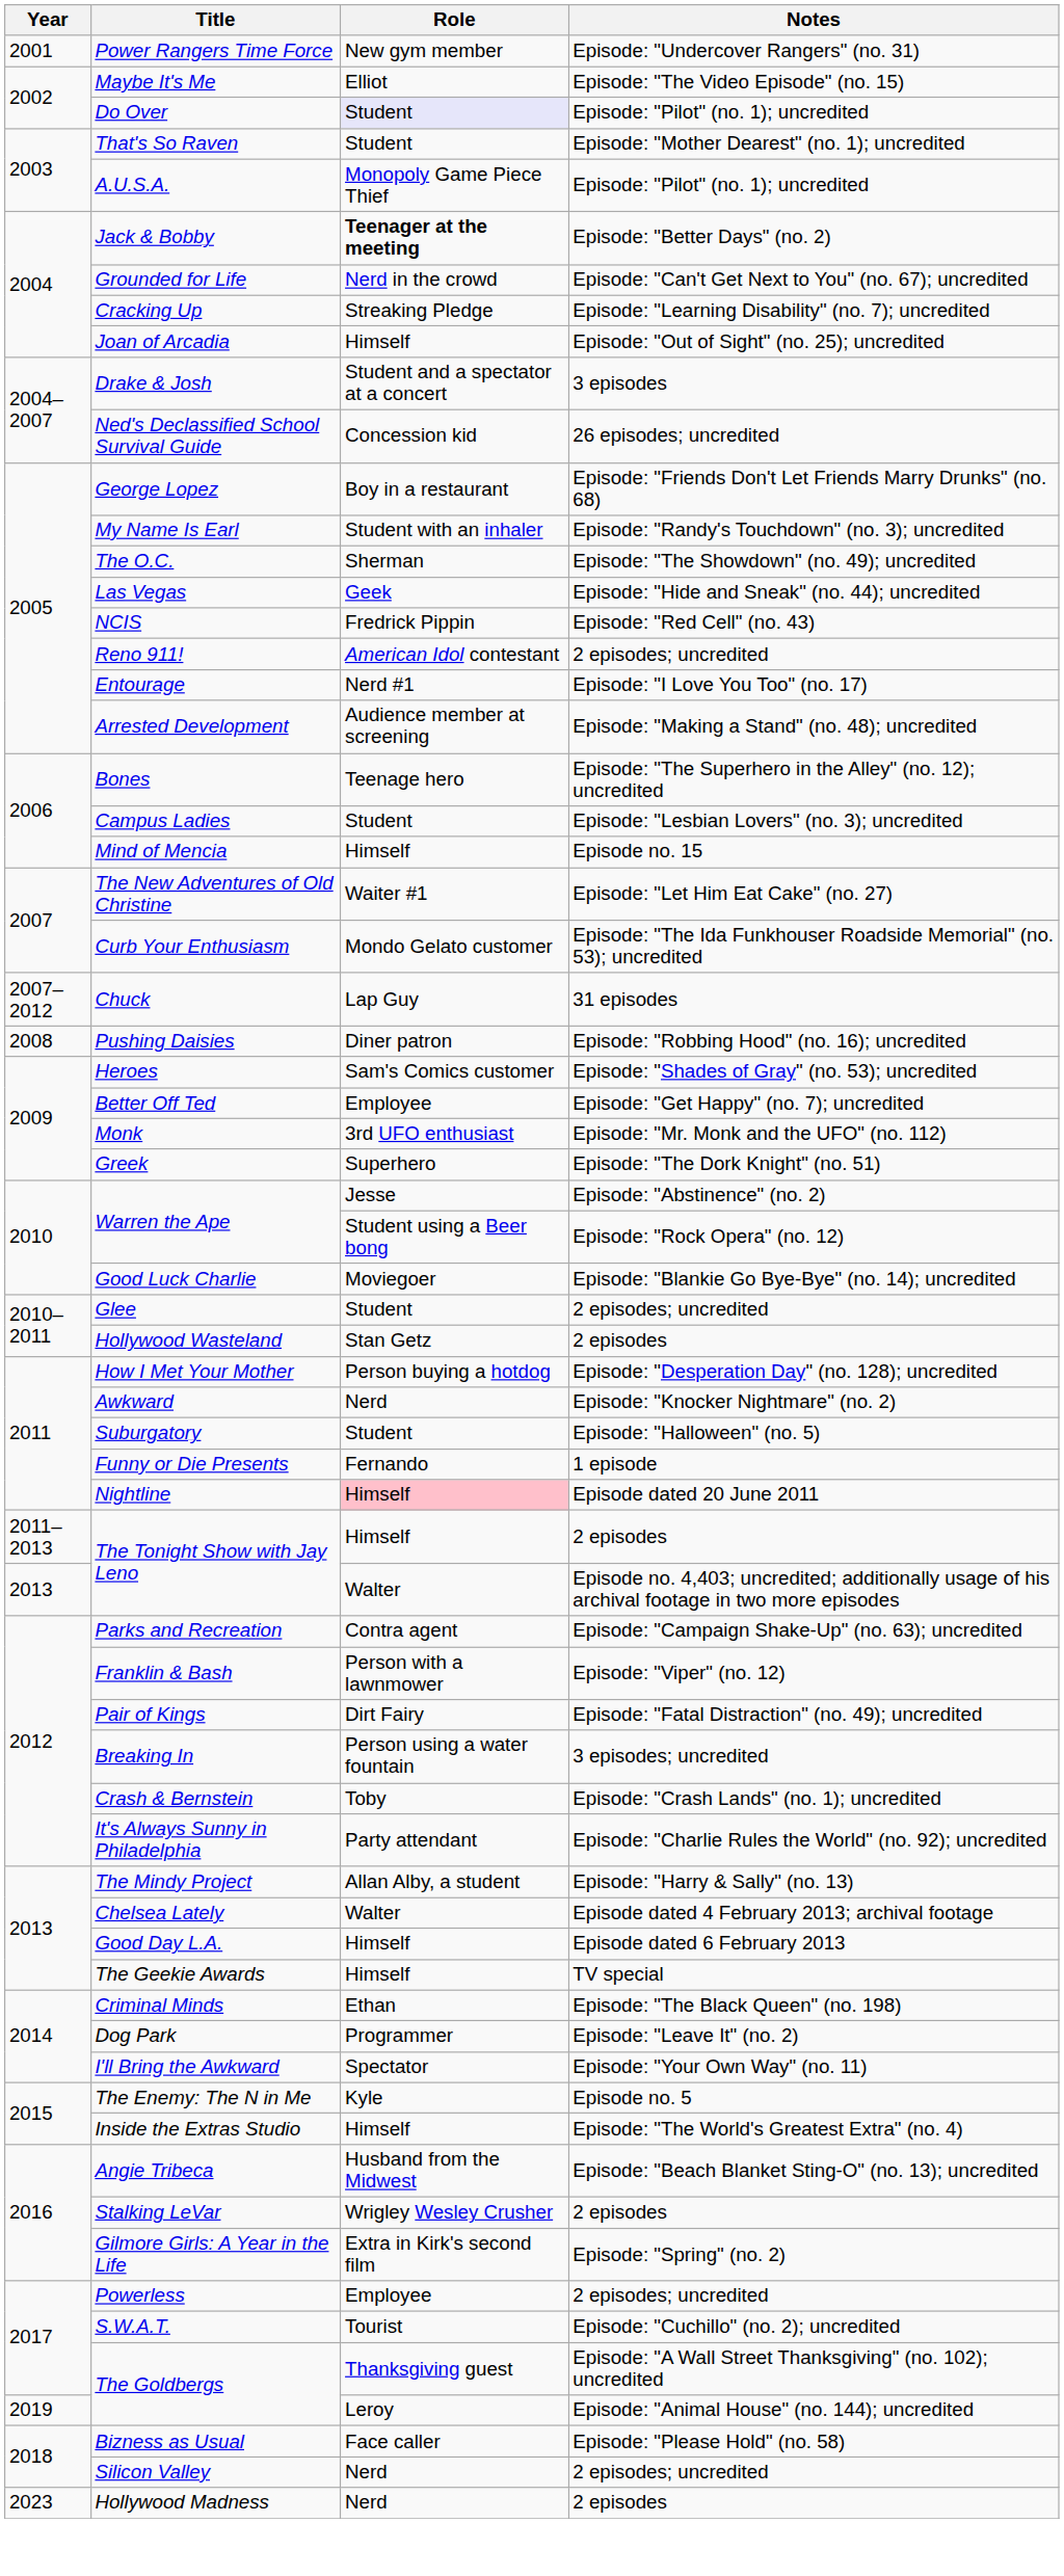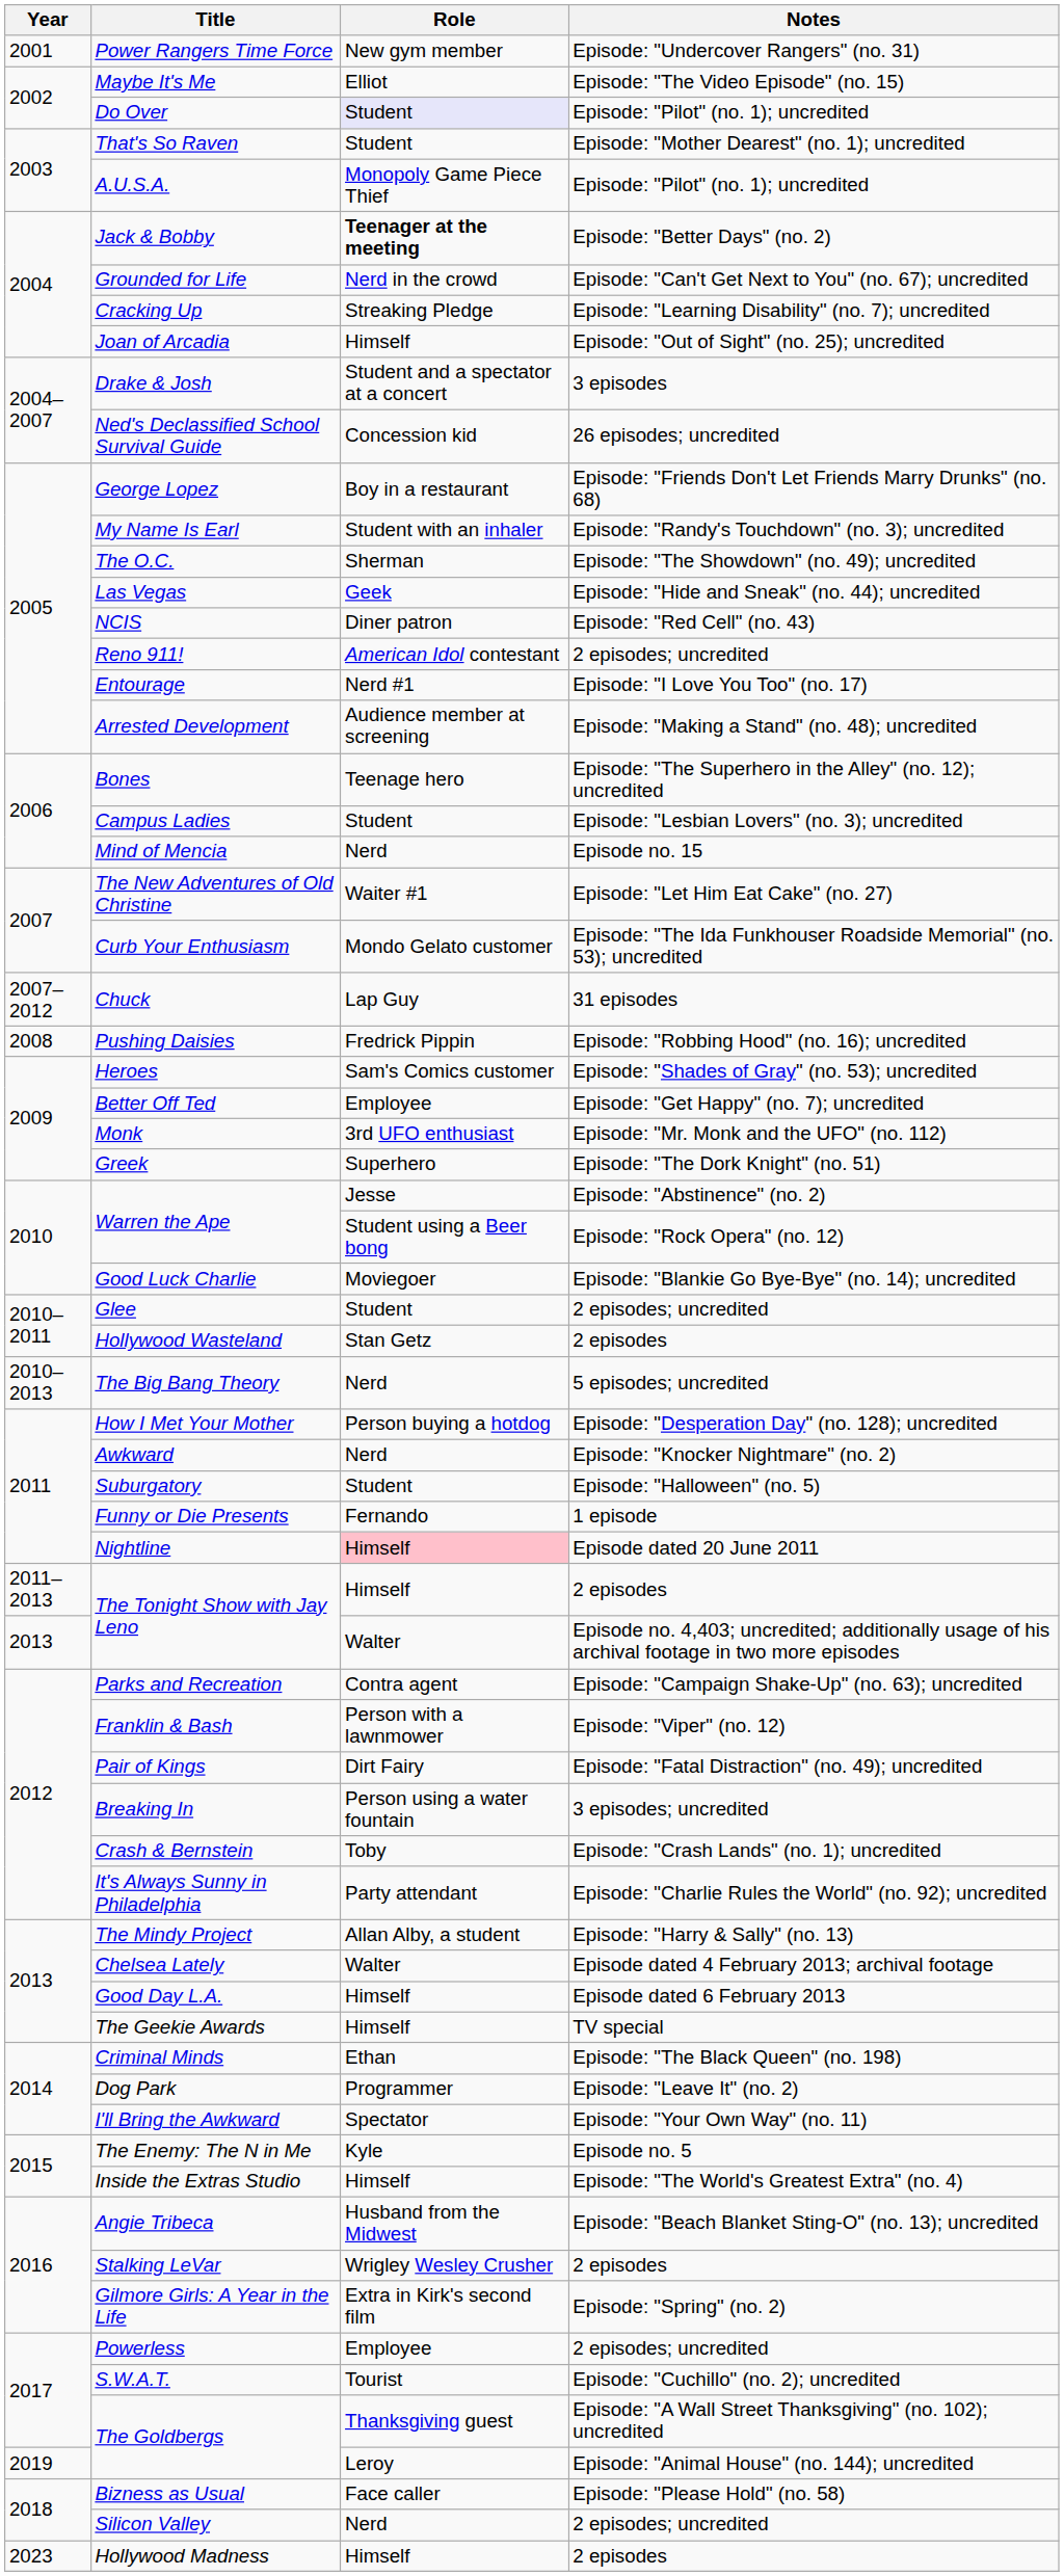 <table class="wikitable plainrowheaders sortable">
 <tr>
 <th scope="col">Year</th>
 <th scope="col">Title</th>
 <th scope="col">Role</th>
 <th scope="col" class="unsortable">Notes</th>
 </tr>
 <tr>
 <td>2001</td>
 <td><em><a href='#'>Power Rangers Time Force</a></em></td>
 <td>New gym member</td>
 <td>Episode: "Undercover Rangers" (no. 31)</td>
 </tr>
 <tr>
 <td rowspan=2>2002</td>
 <td><em><a href='#'>Maybe It's Me</a></em></td>
 <td>Elliot</td>
 <td>Episode: "The Video Episode" (no. 15)</td>
 </tr>
 <tr>
 <td><em><a href='#'>Do Over</a></em></td>
 <td style="background: lavender;">Student</td>
 <td>Episode: "Pilot" (no. 1); uncredited</td>
 </tr>
 <tr>
 <td rowspan=2>2003</td>
 <td><em><a href='#'>That's So Raven</a></em></td>
 <td>Student</td>
 <td>Episode: "Mother Dearest" (no. 1); uncredited</td>
 </tr>
 <tr>
 <td><em><a href='#'>A.U.S.A.</a></em></td>
 <td><a href='#'>Monopoly</a> Game Piece Thief</td>
 <td>Episode: "Pilot" (no. 1); uncredited</td>
 </tr>
 <tr>
 <td rowspan=4>2004</td>
 <td><em><a href='#'>Jack & Bobby</a></em></td>
 <td><strong>Teenager at the meeting</strong></td>
 <td>Episode: "Better Days" (no. 2)</td>
 </tr>
 <tr>
 <td><em><a href='#'>Grounded for Life</a></em></td>
 <td><a href='#'>Nerd</a> in the crowd</td>
 <td>Episode: "Can't Get Next to You" (no. 67); uncredited</td>
 </tr>
 <tr>
 <td><em><a href='#'>Cracking Up</a></em></td>
 <td>Streaking Pledge</td>
 <td>Episode: "Learning Disability" (no. 7); uncredited</td>
 </tr>
 <tr>
 <td><em><a href='#'>Joan of Arcadia</a></em></td>
 <td>Himself</td>
 <td>Episode: "Out of Sight" (no. 25); uncredited</td>
 </tr>
 <tr>
 <td rowspan=2>2004–2007</td>
 <td><em><a href='#'>Drake & Josh</a></em></td>
 <td>Student and a spectator at a concert</td>
 <td>3 episodes</td>
 </tr>
 <tr>
 <td><em><a href='#'>Ned's Declassified School Survival Guide</a></em></td>
 <td>Concession kid</td>
 <td>26 episodes; uncredited</td>
 </tr>
 <tr>
 <td rowspan=8>2005</td>
 <td><em><a href='#'>George Lopez</a></em></td>
 <td>Boy in a restaurant</td>
 <td>Episode: "Friends Don't Let Friends Marry Drunks" (no. 68)</td>
 </tr>
 <tr>
 <td><em><a href='#'>My Name Is Earl</a></em></td>
 <td>Student with an <a href='#'>inhaler</a></td>
 <td>Episode: "Randy's Touchdown" (no. 3); uncredited</td>
 </tr>
 <tr>
 <td><em><a href='#'>The O.C.</a></em></td>
 <td>Sherman</td>
 <td>Episode: "The Showdown" (no. 49); uncredited</td>
 </tr>
 <tr>
 <td><em><a href='#'>Las Vegas</a></em></td>
 <td><a href='#'>Geek</a></td>
 <td>Episode: "Hide and Sneak" (no. 44); uncredited</td>
 </tr>
 <tr>
 <td><em><a href='#'>NCIS</a></em></td>
-<td>Fredrick Pippin</td>
+<td>Diner patron</td>
 <td>Episode: "Red Cell" (no. 43)</td>
 </tr>
 <tr>
 <td><em><a href='#'>Reno 911!</a></em></td>
 <td><em><a href='#'>American Idol</a></em> contestant</td>
 <td>2 episodes; uncredited</td>
 </tr>
 <tr>
 <td><em><a href='#'>Entourage</a></em></td>
 <td>Nerd #1</td>
 <td>Episode: "I Love You Too" (no. 17)</td>
 </tr>
 <tr>
 <td><em><a href='#'>Arrested Development</a></em></td>
 <td>Audience member at screening</td>
 <td>Episode: "Making a Stand" (no. 48); uncredited</td>
 </tr>
 <tr>
 <td rowspan=3>2006</td>
 <td><em><a href='#'>Bones</a></em></td>
 <td>Teenage hero</td>
 <td>Episode: "The Superhero in the Alley" (no. 12); uncredited</td>
 </tr>
 <tr>
 <td><em><a href='#'>Campus Ladies</a></em></td>
 <td>Student</td>
 <td>Episode: "Lesbian Lovers" (no. 3); uncredited</td>
 </tr>
 <tr>
 <td><em><a href='#'>Mind of Mencia</a></em></td>
-<td>Himself</td>
+<td>Nerd</td>
 <td>Episode no. 15</td>
 </tr>
 <tr>
 <td rowspan=2>2007</td>
 <td><em><a href='#'>The New Adventures of Old Christine</a></em></td>
 <td>Waiter #1</td>
 <td>Episode: "Let Him Eat Cake" (no. 27)</td>
 </tr>
 <tr>
 <td><em><a href='#'>Curb Your Enthusiasm</a></em></td>
 <td>Mondo Gelato customer</td>
 <td>Episode: "The Ida Funkhouser Roadside Memorial" (no. 53); uncredited</td>
 </tr>
 <tr>
 <td>2007–2012</td>
 <td><em><a href='#'>Chuck</a></em></td>
 <td>Lap Guy</td>
 <td>31 episodes</td>
 </tr>
 <tr>
 <td>2008</td>
 <td><em><a href='#'>Pushing Daisies</a></em></td>
-<td>Diner patron</td>
+<td>Fredrick Pippin</td>
 <td>Episode: "Robbing Hood" (no. 16); uncredited</td>
 </tr>
 <tr>
 <td rowspan=4>2009</td>
 <td><em><a href='#'>Heroes</a></em></td>
 <td>Sam's Comics customer</td>
 <td>Episode: "<a href='#'>Shades of Gray</a>" (no. 53); uncredited</td>
 </tr>
 <tr>
 <td><em><a href='#'>Better Off Ted</a></em></td>
 <td>Employee</td>
 <td>Episode: "Get Happy" (no. 7); uncredited</td>
 </tr>
 <tr>
 <td><em><a href='#'>Monk</a></em></td>
 <td>3rd <a href='#'>UFO enthusiast</a></td>
 <td>Episode: "Mr. Monk and the UFO" (no. 112)</td>
 </tr>
 <tr>
 <td><em><a href='#'>Greek</a></em></td>
 <td>Superhero</td>
 <td>Episode: "The Dork Knight" (no. 51)</td>
 </tr>
 <tr>
 <td rowspan=3>2010</td>
 <td rowspan=2><em><a href='#'>Warren the Ape</a></em></td>
 <td>Jesse</td>
 <td>Episode: "Abstinence" (no. 2)</td>
 </tr>
 <tr>
 <td>Student using a <a href='#'>Beer bong</a></td>
 <td>Episode: "Rock Opera" (no. 12)</td>
 </tr>
 <tr>
 <td><em><a href='#'>Good Luck Charlie</a></em></td>
 <td>Moviegoer</td>
 <td>Episode: "Blankie Go Bye-Bye" (no. 14); uncredited</td>
 </tr>
 <tr>
 <td rowspan=2>2010–2011</td>
 <td><em><a href='#'>Glee</a></em></td>
 <td>Student</td>
 <td>2 episodes; uncredited</td>
 </tr>
 <tr>
 <td><em><a href='#'>Hollywood Wasteland</a></em></td>
 <td>Stan Getz</td>
 <td>2 episodes</td>
+</tr>
+<tr>
+<td>2010–2013</td>
+<td><em><a href='#'>The Big Bang Theory</a></em></td>
+<td>Nerd</td>
+<td>5 episodes; uncredited</td>
 </tr>
 <tr>
 <td rowspan=5>2011</td>
 <td><em><a href='#'>How I Met Your Mother</a></em></td>
 <td>Person buying a <a href='#'>hotdog</a></td>
 <td>Episode: "<a href='#'>Desperation Day</a>" (no. 128); uncredited</td>
 </tr>
 <tr>
 <td><em><a href='#'>Awkward</a></em></td>
 <td>Nerd</td>
 <td>Episode: "Knocker Nightmare" (no. 2)</td>
 </tr>
 <tr>
 <td><em><a href='#'>Suburgatory</a></em></td>
 <td>Student</td>
 <td>Episode: "Halloween" (no. 5)</td>
 </tr>
 <tr>
 <td><em><a href='#'>Funny or Die Presents</a></em></td>
 <td>Fernando</td>
 <td>1 episode</td>
 </tr>
 <tr>
 <td><em><a href='#'>Nightline</a></em></td>
 <td style="background: pink;">Himself</td>
 <td>Episode dated 20 June 2011</td>
 </tr>
 <tr>
 <td>2011–2013</td>
 <td rowspan=2><em><a href='#'>The Tonight Show with Jay Leno</a></em></td>
 <td>Himself</td>
 <td>2 episodes</td>
 </tr>
 <tr>
 <td>2013</td>
 <td>Walter</td>
 <td>Episode no. 4,403; uncredited; additionally usage of his archival footage in two more episodes</td>
 </tr>
 <tr>
 <td rowspan=6>2012</td>
 <td><em><a href='#'>Parks and Recreation</a></em></td>
 <td>Contra agent</td>
 <td>Episode: "Campaign Shake-Up" (no. 63); uncredited</td>
 </tr>
 <tr>
 <td><em><a href='#'>Franklin & Bash</a></em></td>
 <td>Person with a lawnmower</td>
 <td>Episode: "Viper" (no. 12)</td>
 </tr>
 <tr>
 <td><em><a href='#'>Pair of Kings</a></em></td>
 <td>Dirt Fairy</td>
 <td>Episode: "Fatal Distraction" (no. 49); uncredited</td>
 </tr>
 <tr>
 <td><em><a href='#'>Breaking In</a></em></td>
 <td>Person using a water fountain</td>
 <td>3 episodes; uncredited</td>
 </tr>
 <tr>
 <td><em><a href='#'>Crash & Bernstein</a></em></td>
 <td>Toby</td>
 <td>Episode: "Crash Lands" (no. 1); uncredited</td>
 </tr>
 <tr>
 <td><em><a href='#'>It's Always Sunny in Philadelphia</a></em></td>
 <td>Party attendant</td>
 <td>Episode: "Charlie Rules the World" (no. 92); uncredited</td>
 </tr>
 <tr>
 <td rowspan=4>2013</td>
 <td><em><a href='#'>The Mindy Project</a></em></td>
 <td>Allan Alby, a student</td>
 <td>Episode: "Harry & Sally" (no. 13)</td>
 </tr>
 <tr>
 <td><em><a href='#'>Chelsea Lately</a></em></td>
 <td>Walter</td>
 <td>Episode dated 4 February 2013; archival footage</td>
 </tr>
 <tr>
 <td><em><a href='#'>Good Day L.A.</a></em></td>
 <td>Himself</td>
 <td>Episode dated 6 February 2013</td>
 </tr>
 <tr>
 <td><em>The Geekie Awards</em></td>
 <td>Himself</td>
 <td>TV special</td>
 </tr>
 <tr>
 <td rowspan=3>2014</td>
 <td><em><a href='#'>Criminal Minds</a></em></td>
 <td>Ethan</td>
 <td>Episode: "The Black Queen" (no. 198)</td>
 </tr>
 <tr>
 <td><em>Dog Park</em></td>
 <td>Programmer</td>
 <td>Episode: "Leave It" (no. 2)</td>
 </tr>
 <tr>
 <td><em><a href='#'>I'll Bring the Awkward</a></em></td>
 <td>Spectator</td>
 <td>Episode: "Your Own Way" (no. 11)</td>
 </tr>
 <tr>
 <td rowspan=2>2015</td>
 <td><em>The Enemy: The N in Me</em></td>
 <td>Kyle</td>
 <td>Episode no. 5</td>
 </tr>
 <tr>
 <td><em>Inside the Extras Studio</em></td>
 <td>Himself</td>
 <td>Episode: "The World's Greatest Extra" (no. 4)</td>
 </tr>
 <tr>
 <td rowspan=3>2016</td>
 <td><em><a href='#'>Angie Tribeca</a></em></td>
 <td>Husband from the <a href='#'>Midwest</a></td>
 <td>Episode: "Beach Blanket Sting-O" (no. 13); uncredited</td>
 </tr>
 <tr>
 <td><em><a href='#'>Stalking LeVar</a></em></td>
 <td>Wrigley <a href='#'>Wesley Crusher</a></td>
 <td>2 episodes</td>
 </tr>
 <tr>
 <td><em><a href='#'>Gilmore Girls: A Year in the Life</a></em></td>
 <td>Extra in Kirk's second film</td>
 <td>Episode: "Spring" (no. 2)</td>
 </tr>
 <tr>
 <td rowspan=3>2017</td>
 <td><em><a href='#'>Powerless</a></em></td>
 <td>Employee</td>
 <td>2 episodes; uncredited</td>
 </tr>
 <tr>
 <td><em><a href='#'>S.W.A.T.</a></em></td>
 <td>Tourist</td>
 <td>Episode: "Cuchillo" (no. 2); uncredited</td>
 </tr>
 <tr>
 <td rowspan=2><em><a href='#'>The Goldbergs</a></em></td>
 <td><a href='#'>Thanksgiving</a> guest</td>
 <td>Episode: "A Wall Street Thanksgiving" (no. 102); uncredited</td>
 </tr>
 <tr>
 <td>2019</td>
 <td>Leroy</td>
 <td>Episode: "Animal House" (no. 144); uncredited</td>
 </tr>
 <tr>
 <td rowspan=2>2018</td>
 <td><em><a href='#'>Bizness as Usual</a></em></td>
 <td>Face caller</td>
 <td>Episode: "Please Hold" (no. 58)</td>
 </tr>
 <tr>
 <td><em><a href='#'>Silicon Valley</a></em></td>
 <td>Nerd</td>
 <td>2 episodes; uncredited</td>
 </tr>
 <tr>
 <td>2023</td>
 <td><em>Hollywood Madness</em></td>
-<td>Nerd</td>
+<td>Himself</td>
 <td>2 episodes</td>
 </tr>
 <tr>
 </tr>
 </table>
